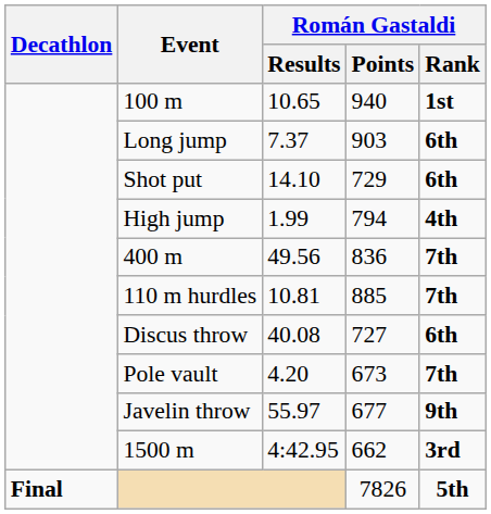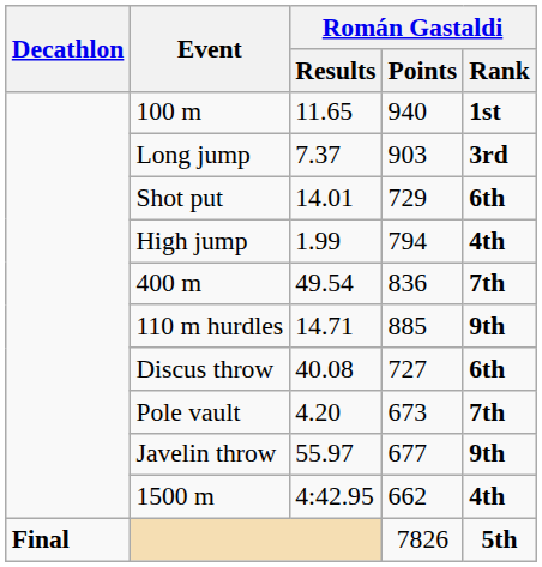 <table class="wikitable" border="1" style="font-size:90%">
 <tr>
 <th rowspan=2><a href='#'>Decathlon</a></th>
 <th rowspan=2>Event</th>
 <th colspan=3><a href='#'>Román Gastaldi</a></th>
 </tr>
 <tr>
 <th>Results</th>
 <th>Points</th>
 <th>Rank</th>
 </tr>
 <tr>
 <td rowspan=10></td>
 <td>100 m</td>
-<td>10.65</td>
+<td>11.65</td>
 <td>940</td>
 <td><strong>1st</strong></td>
 </tr>
 <tr>
 <td>Long jump</td>
 <td>7.37</td>
 <td>903</td>
-<td><strong>6th</strong></td>
+<td><strong>3rd</strong></td>
 </tr>
 <tr>
 <td>Shot put</td>
-<td>14.10</td>
+<td>14.01</td>
 <td>729</td>
 <td><strong>6th</strong></td>
 </tr>
 <tr>
 <td>High jump</td>
 <td>1.99</td>
 <td>794</td>
 <td><strong>4th</strong></td>
 </tr>
 <tr>
 <td>400 m</td>
-<td>49.56</td>
+<td>49.54</td>
 <td>836</td>
 <td><strong>7th</strong></td>
 </tr>
 <tr>
 <td>110 m hurdles</td>
-<td>10.81</td>
+<td>14.71</td>
 <td>885</td>
-<td><strong>7th</strong></td>
+<td><strong>9th</strong></td>
 </tr>
 <tr>
 <td>Discus throw</td>
 <td>40.08</td>
 <td>727</td>
 <td><strong>6th</strong></td>
 </tr>
 <tr>
 <td>Pole vault</td>
 <td>4.20</td>
 <td>673</td>
 <td><strong>7th</strong></td>
 </tr>
 <tr>
 <td>Javelin throw</td>
 <td>55.97</td>
 <td>677</td>
 <td><strong>9th</strong></td>
 </tr>
 <tr>
 <td>1500 m</td>
 <td>4:42.95</td>
 <td>662</td>
-<td><strong>3rd</strong></td>
+<td><strong>4th</strong></td>
 </tr>
 <tr>
 <td><strong>Final</strong></td>
 <td colspan=2 bgcolor=wheat></td>
 <td align=center>7826</td>
 <td align=center><strong>5th</strong></td>
 </tr>
 </table>
